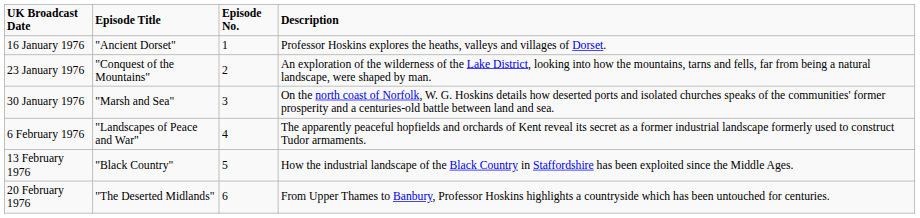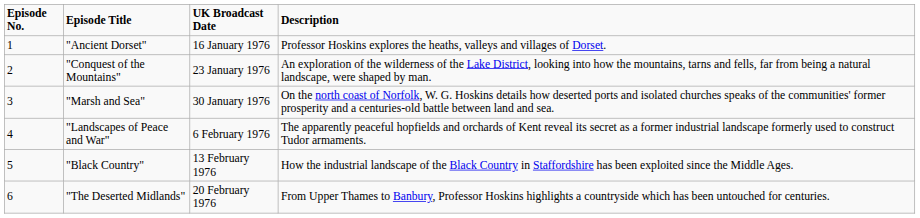 <table class="wikitable">
 <tr>
+<td><strong>Episode No.</strong></td>
+<td><strong>Episode Title</strong></td>
 <td><strong>UK Broadcast Date</strong></td>
-<td><strong>Episode Title</strong></td>
-<td><strong>Episode No.</strong></td>
 <td><strong>Description</strong></td>
 </tr>
 <tr>
+<td>1</td>
+<td>"Ancient Dorset"</td>
 <td>16 January 1976</td>
-<td>"Ancient Dorset"</td>
-<td>1</td>
 <td>Professor Hoskins explores the heaths, valleys and villages of <a href='#'>Dorset</a>.</td>
 </tr>
 <tr>
+<td>2</td>
+<td>"Conquest of the Mountains"</td>
 <td>23 January 1976</td>
-<td>"Conquest of the Mountains"</td>
-<td>2</td>
 <td>An exploration of the wilderness of the <a href='#'>Lake District</a>, looking into how the mountains, tarns and fells, far from being a natural landscape, were shaped by man.</td>
 </tr>
 <tr>
+<td>3</td>
+<td>"Marsh and Sea"</td>
 <td>30 January 1976</td>
-<td>"Marsh and Sea"</td>
-<td>3</td>
 <td>On the <a href='#'>north coast of Norfolk</a>, W. G. Hoskins details how deserted ports and isolated churches speaks of the communities' former prosperity and a centuries-old battle between land and sea.</td>
 </tr>
 <tr>
+<td>4</td>
+<td>"Landscapes of Peace and War"</td>
 <td>6 February 1976</td>
-<td>"Landscapes of Peace and War"</td>
-<td>4</td>
 <td>The apparently peaceful hopfields and orchards of Kent reveal its secret as a former industrial landscape formerly used to construct Tudor armaments.</td>
 </tr>
 <tr>
+<td>5</td>
+<td>"Black Country"</td>
 <td>13 February 1976</td>
-<td>"Black Country"</td>
-<td>5</td>
 <td>How the industrial landscape of the <a href='#'>Black Country</a> in <a href='#'>Staffordshire</a> has been exploited since the Middle Ages.</td>
 </tr>
 <tr>
+<td>6</td>
+<td>"The Deserted Midlands"</td>
 <td>20 February 1976</td>
-<td>"The Deserted Midlands"</td>
-<td>6</td>
 <td>From Upper Thames to <a href='#'>Banbury</a>, Professor Hoskins highlights a countryside which has been untouched for centuries.</td>
 </tr>
 </table>
